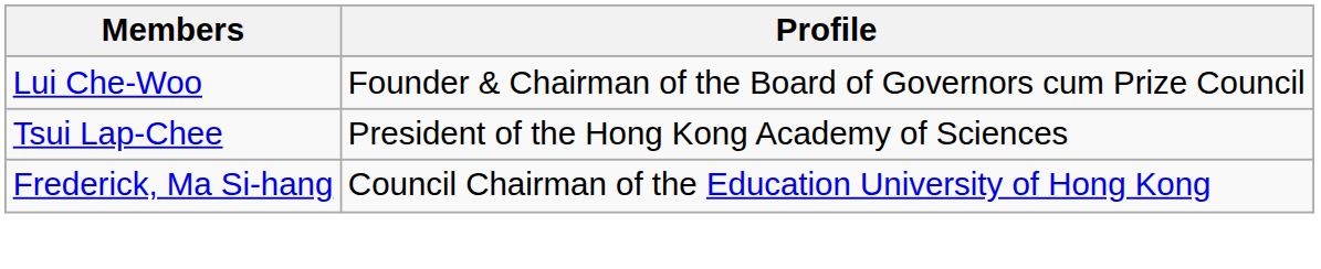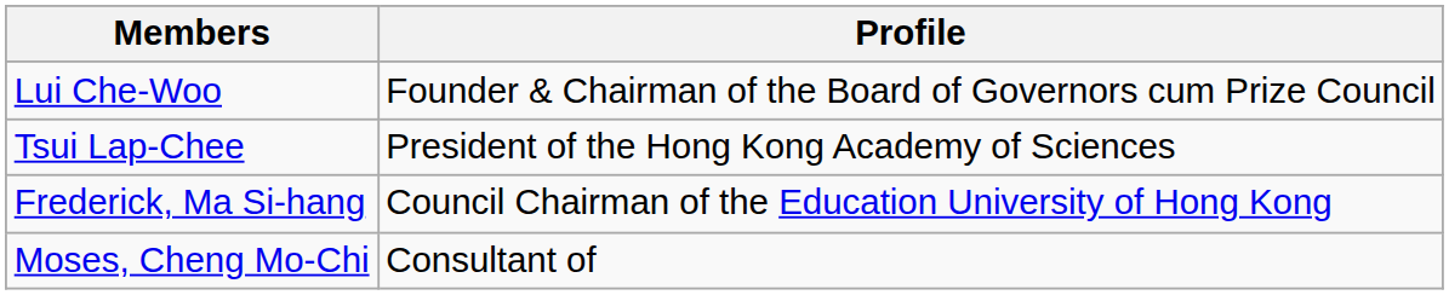 <table class="wikitable">
 <tr>
 <th>Members</th>
 <th>Profile</th>
 </tr>
 <tr>
 <td><a href='#'>Lui Che-Woo</a></td>
 <td>Founder & Chairman of the Board of Governors cum Prize Council</td>
 </tr>
 <tr>
 <td><a href='#'>Tsui Lap-Chee</a></td>
 <td>President of the Hong Kong Academy of Sciences</td>
 </tr>
 <tr>
 <td><a href='#'>Frederick, Ma Si-hang</a></td>
 <td>Council Chairman of the <a href='#'>Education University of Hong Kong</a></td>
 </tr>
+<tr>
+<td><a href='#'>Moses, Cheng Mo-Chi</a></td>
+<td>Consultant of </td>
+</tr>
 </table>
